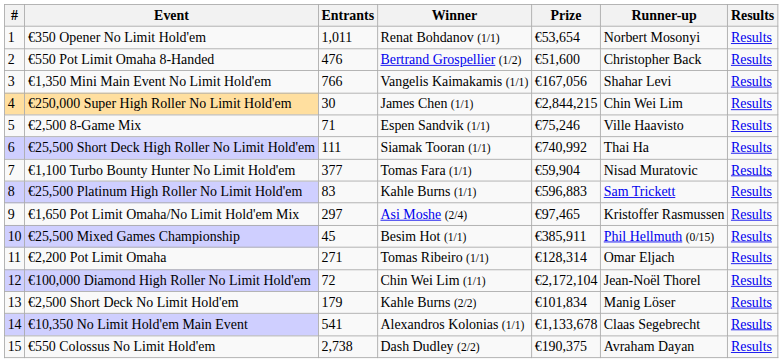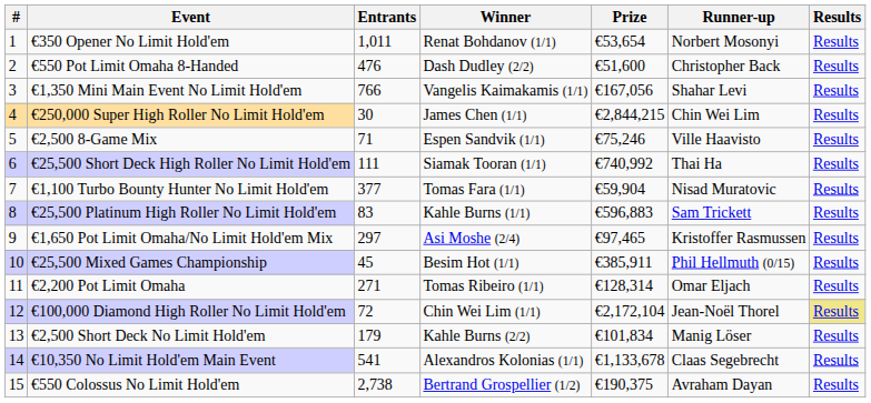 <table class="wikitable sortable">
 <tr>
 <th bgcolor="#FFEBAD">#</th>
 <th bgcolor="#FFEBAD">Event</th>
 <th bgcolor="#FFEBAD">Entrants</th>
 <th bgcolor="#FFEBAD">Winner</th>
 <th bgcolor="#FFEBAD">Prize</th>
 <th bgcolor="#FFEBAD">Runner-up</th>
 <th bgcolor="#FFEBAD">Results</th>
 </tr>
 <tr>
 <td>1</td>
 <td>€350 Opener No Limit Hold'em</td>
 <td>1,011</td>
 <td> Renat Bohdanov <small>(1/1)</small></td>
 <td>€53,654</td>
 <td> Norbert Mosonyi</td>
 <td><a href='#'>Results</a></td>
 </tr>
 <tr>
 <td>2</td>
 <td>€550 Pot Limit Omaha 8-Handed</td>
 <td>476</td>
-<td> <a href='#'>Bertrand Grospellier</a> <small>(1/2)</small></td>
+<td> Dash Dudley <small>(2/2)</small></td>
 <td>€51,600</td>
 <td> Christopher Back</td>
 <td><a href='#'>Results</a></td>
 </tr>
 <tr>
 <td>3</td>
 <td>€1,350 Mini Main Event No Limit Hold'em</td>
 <td>766</td>
 <td> Vangelis Kaimakamis <small>(1/1)</small></td>
 <td>€167,056</td>
 <td> Shahar Levi</td>
 <td><a href='#'>Results</a></td>
 </tr>
 <tr>
 <td style="background-color:#FFDF9F">4</td>
 <td style="background-color:#FFDF9F">€250,000 Super High Roller No Limit Hold'em</td>
 <td>30</td>
 <td> James Chen <small>(1/1)</small></td>
 <td>€2,844,215</td>
 <td> Chin Wei Lim</td>
 <td><a href='#'>Results</a></td>
 </tr>
 <tr>
 <td>5</td>
 <td>€2,500 8-Game Mix</td>
 <td>71</td>
 <td> Espen Sandvik <small>(1/1)</small></td>
 <td>€75,246</td>
 <td> Ville Haavisto</td>
 <td><a href='#'>Results</a></td>
 </tr>
 <tr>
 <td style="background-color:#CFCFFF">6</td>
 <td style="background-color:#CFCFFF">€25,500 Short Deck High Roller No Limit Hold'em</td>
 <td>111</td>
 <td> Siamak Tooran <small>(1/1)</small></td>
 <td>€740,992</td>
 <td> Thai Ha</td>
 <td><a href='#'>Results</a></td>
 </tr>
 <tr>
 <td>7</td>
 <td>€1,100 Turbo Bounty Hunter No Limit Hold'em</td>
 <td>377</td>
 <td> Tomas Fara <small>(1/1)</small></td>
 <td>€59,904</td>
 <td> Nisad Muratovic</td>
 <td><a href='#'>Results</a></td>
 </tr>
 <tr>
 <td style="background-color:#CFCFFF">8</td>
 <td style="background-color:#CFCFFF">€25,500 Platinum High Roller No Limit Hold'em</td>
 <td>83</td>
 <td> Kahle Burns <small>(1/1)</small></td>
 <td>€596,883</td>
 <td> <a href='#'>Sam Trickett</a></td>
 <td><a href='#'>Results</a></td>
 </tr>
 <tr>
 <td>9</td>
 <td>€1,650 Pot Limit Omaha/No Limit Hold'em Mix</td>
 <td>297</td>
 <td> <a href='#'>Asi Moshe</a> <small>(2/4)</small></td>
 <td>€97,465</td>
 <td> Kristoffer Rasmussen</td>
 <td><a href='#'>Results</a></td>
 </tr>
 <tr>
 <td style="background-color:#CFCFFF">10</td>
 <td style="background-color:#CFCFFF">€25,500 Mixed Games Championship</td>
 <td>45</td>
 <td> Besim Hot <small>(1/1)</small></td>
 <td>€385,911</td>
 <td> <a href='#'>Phil Hellmuth</a> <small>(0/15)</small></td>
 <td><a href='#'>Results</a></td>
 </tr>
 <tr>
 <td>11</td>
 <td>€2,200 Pot Limit Omaha</td>
 <td>271</td>
 <td> Tomas Ribeiro <small>(1/1)</small></td>
 <td>€128,314</td>
 <td> Omar Eljach</td>
 <td><a href='#'>Results</a></td>
 </tr>
 <tr>
 <td style="background-color:#CFCFFF">12</td>
 <td style="background-color:#CFCFFF">€100,000 Diamond High Roller No Limit Hold'em</td>
 <td>72</td>
 <td> Chin Wei Lim <small>(1/1)</small></td>
 <td>€2,172,104</td>
 <td> Jean-Noël Thorel</td>
-<td><a href='#'>Results</a></td>
+<td style="background: khaki;"><a href='#'>Results</a></td>
 </tr>
 <tr>
 <td>13</td>
 <td>€2,500 Short Deck No Limit Hold'em</td>
 <td>179</td>
 <td> Kahle Burns <small>(2/2)</small></td>
 <td>€101,834</td>
 <td> Manig Löser</td>
 <td><a href='#'>Results</a></td>
 </tr>
 <tr>
 <td style="background-color:#CFCFFF">14</td>
 <td style="background-color:#CFCFFF">€10,350 No Limit Hold'em Main Event</td>
 <td>541</td>
 <td> Alexandros Kolonias <small>(1/1)</small></td>
 <td>€1,133,678</td>
 <td> Claas Segebrecht</td>
 <td><a href='#'>Results</a></td>
 </tr>
 <tr>
 <td>15</td>
 <td>€550 Colossus No Limit Hold'em</td>
 <td>2,738</td>
-<td> Dash Dudley <small>(2/2)</small></td>
+<td> <a href='#'>Bertrand Grospellier</a> <small>(1/2)</small></td>
 <td>€190,375</td>
 <td> Avraham Dayan</td>
 <td><a href='#'>Results</a></td>
 </tr>
 </table>
